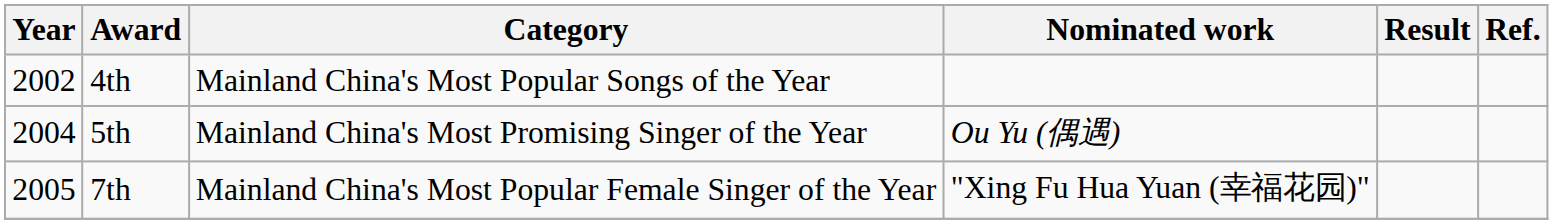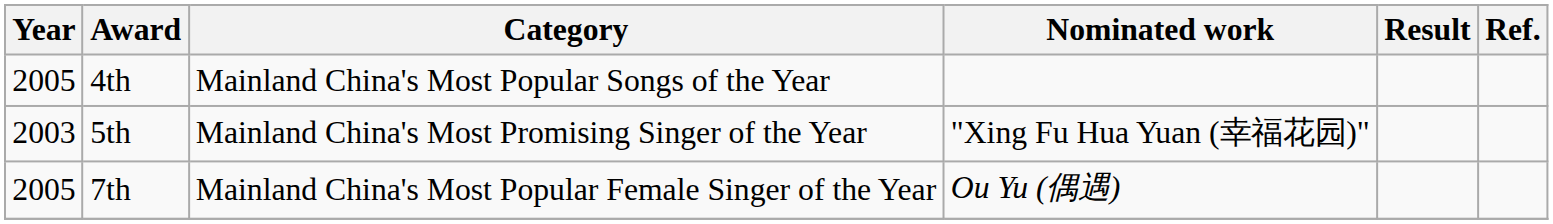 <table class="wikitable">
 <tr>
 <th>Year</th>
 <th>Award</th>
 <th>Category</th>
 <th>Nominated work</th>
 <th>Result</th>
 <th>Ref.</th>
 </tr>
 <tr>
-<td rowspan=1>2002</td>
+<td rowspan=1>2005</td>
 <td rowspan=1>4th</td>
 <td>Mainland China's Most Popular Songs of the Year</td>
 <td></td>
 <td></td>
 <td rowspan=1></td>
 </tr>
 <tr>
-<td>2004</td>
+<td>2003</td>
 <td>5th</td>
 <td>Mainland China's Most Promising Singer of the Year</td>
-<td><em>Ou Yu (偶遇)</em></td>
+<td>"Xing Fu Hua Yuan (幸福花园)"</td>
 <td></td>
 <td></td>
 </tr>
 <tr>
 <td rowspan=1>2005</td>
 <td rowspan=1>7th</td>
 <td>Mainland China's Most Popular Female Singer of the Year</td>
-<td>"Xing Fu Hua Yuan (幸福花园)"</td>
+<td><em>Ou Yu (偶遇)</em></td>
 <td></td>
 <td></td>
 </tr>
 <tr>
 </tr>
 </table>
